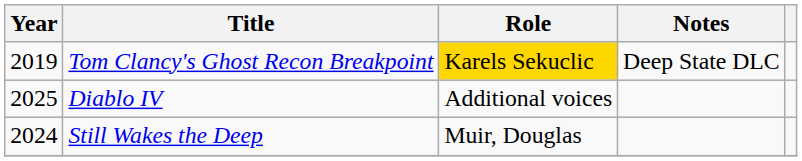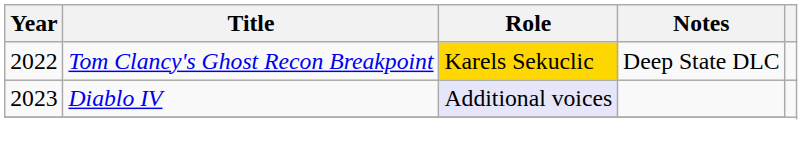 <table class="wikitable">
 <tr>
 <th>Year</th>
 <th>Title</th>
 <th>Role</th>
 <th>Notes</th>
 <th></th>
 </tr>
 <tr>
-<td>2019</td>
+<td>2022</td>
 <td><em><a href='#'>Tom Clancy's Ghost Recon Breakpoint</a></em></td>
 <td style="background: gold;">Karels Sekuclic</td>
 <td>Deep State DLC</td>
 <td></td>
 </tr>
 <tr>
-<td>2025</td>
+<td>2023</td>
 <td><em><a href='#'>Diablo IV</a></em></td>
-<td>Additional voices</td>
-<td></td>
-</tr>
-<tr>
-<td>2024</td>
-<td><em><a href='#'>Still Wakes the Deep</a></em></td>
-<td>Muir, Douglas</td>
-<td></td>
+<td style="background: lavender;">Additional voices</td>
 <td></td>
 </tr>
 <tr>
 </tr>
 </table>
